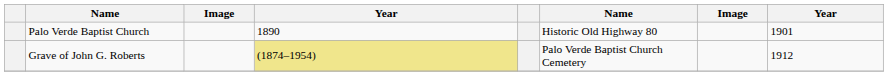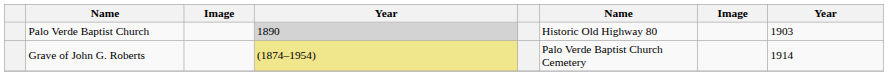 <table class="wikitable sortable" style="width:98%">
 <tr>
 <th></th>
 <th width = 18% >Name</th>
 <th width = 8% class="unsortable" >Image</th>
 <th>Year</th>
 <th></th>
 <th width = 18% >Name</th>
 <th width = 8% class="unsortable" >Image</th>
 <th>Year</th>
 </tr>
 <tr ->
 <th></th>
 <td>Palo Verde Baptist Church</td>
 <td></td>
-<td>1890</td>
+<td style="background: lightgrey;">1890</td>
 <th></th>
 <td>Historic Old Highway 80</td>
 <td></td>
-<td>1901</td>
+<td>1903</td>
 </tr>
 <tr ->
 <th></th>
 <td>Grave of John G. Roberts</td>
 <td></td>
 <td style="background: khaki;">(1874–1954)</td>
 <th></th>
 <td>Palo Verde Baptist Church Cemetery</td>
 <td></td>
-<td>1912</td>
+<td>1914</td>
 </tr>
 <tr ->
 </tr>
 </table>
